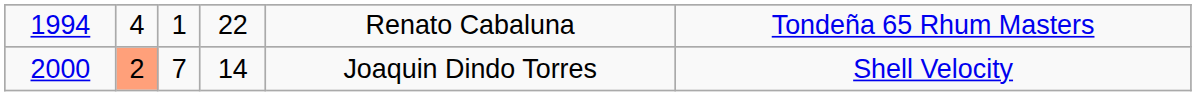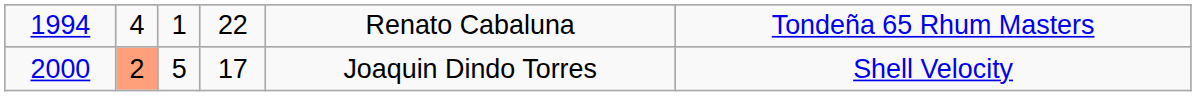 <table class=wikitable width=80%>
 <tr align=center>
 <td><a href='#'>1994</a></td>
 <td>4</td>
 <td>1</td>
 <td>22</td>
 <td>Renato Cabaluna</td>
 <td><a href='#'>Tondeña 65 Rhum Masters</a></td>
 </tr>
 <tr align=center>
 <td><a href='#'>2000</a></td>
 <td style="background: lightsalmon;">2</td>
-<td>7</td>
-<td>14</td>
+<td>5</td>
+<td>17</td>
 <td>Joaquin Dindo Torres</td>
 <td><a href='#'>Shell Velocity</a></td>
 </tr>
 </table>
